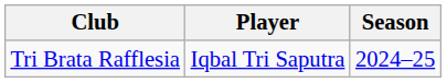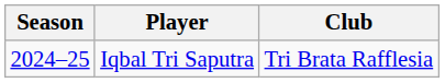 <table class="wikitable">
 <tr>
+<th>Season</th>
+<th>Player</th>
 <th>Club</th>
-<th>Player</th>
-<th>Season</th>
 </tr>
 <tr>
+<td align=center><a href='#'>2024–25</a></td>
+<td> <a href='#'>Iqbal Tri Saputra</a></td>
 <td><a href='#'>Tri Brata Rafflesia</a></td>
-<td> <a href='#'>Iqbal Tri Saputra</a></td>
-<td align=center><a href='#'>2024–25</a></td>
 </tr>
 </table>
